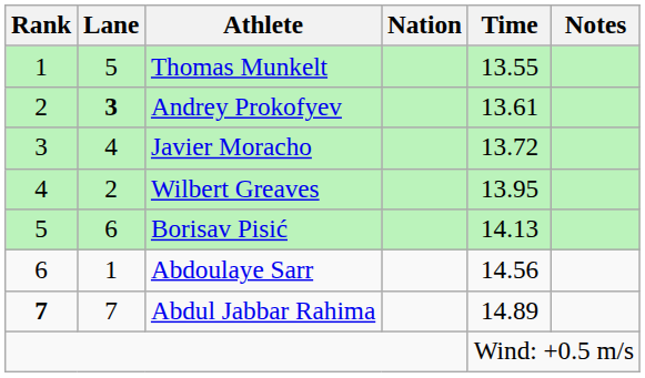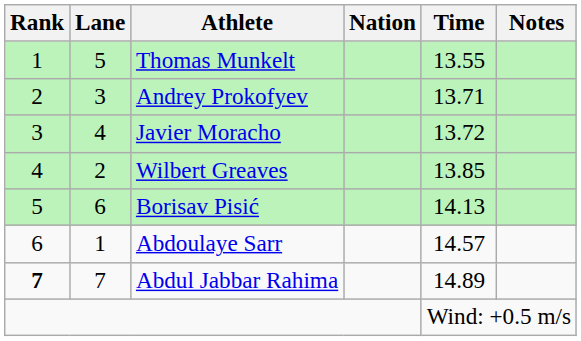 <table class="wikitable sortable" style="text-align:center">
 <tr>
 <th>Rank</th>
 <th>Lane</th>
 <th>Athlete</th>
 <th>Nation</th>
 <th>Time</th>
 <th>Notes</th>
 </tr>
 <tr style="background:#bbf3bb;">
 <td>1</td>
 <td>5</td>
 <td align=left><a href='#'>Thomas Munkelt</a></td>
 <td align=left></td>
 <td>13.55</td>
 <td></td>
 </tr>
 <tr style="background:#bbf3bb;">
 <td>2</td>
-<td><strong>3</strong></td>
+<td>3</td>
 <td align=left><a href='#'>Andrey Prokofyev</a></td>
 <td align=left></td>
-<td>13.61</td>
+<td>13.71</td>
 <td></td>
 </tr>
 <tr style="background:#bbf3bb;">
 <td>3</td>
 <td>4</td>
 <td align=left><a href='#'>Javier Moracho</a></td>
 <td align=left></td>
 <td>13.72</td>
 <td></td>
 </tr>
 <tr style="background:#bbf3bb;">
 <td>4</td>
 <td>2</td>
 <td align=left><a href='#'>Wilbert Greaves</a></td>
 <td align=left></td>
-<td>13.95</td>
+<td>13.85</td>
 <td></td>
 </tr>
 <tr style="background:#bbf3bb;">
 <td>5</td>
 <td>6</td>
 <td align=left><a href='#'>Borisav Pisić</a></td>
 <td align=left></td>
 <td>14.13</td>
 <td></td>
 </tr>
 <tr>
 <td>6</td>
 <td>1</td>
 <td align=left><a href='#'>Abdoulaye Sarr</a></td>
 <td align=left></td>
-<td>14.56</td>
+<td>14.57</td>
 <td></td>
 </tr>
 <tr>
 <td><strong>7</strong></td>
 <td>7</td>
 <td align=left><a href='#'>Abdul Jabbar Rahima</a></td>
 <td align=left></td>
 <td>14.89</td>
 <td></td>
 </tr>
 <tr class="sortbottom">
 <td colspan=4></td>
 <td colspan="2" style="text-align:left;">Wind: +0.5 m/s</td>
 </tr>
 </table>
